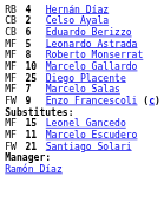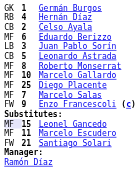 <table style="font-size:90%; margin:0.2em auto;" cellspacing="0" cellpadding="0">
 <tr>
 <th width="25"></th>
 <th width="25"></th>
+</tr>
+<tr>
+<td>GK</td>
+<td><strong>1</strong></td>
+<td> <a href='#'>Germán Burgos</a></td>
+<td></td>
+<td></td>
 </tr>
 <tr>
 <td>RB</td>
 <td><strong>4</strong></td>
 <td> <a href='#'>Hernán Díaz</a></td>
 <td></td>
 <td></td>
 </tr>
 <tr>
 <td>CB</td>
 <td><strong>2</strong></td>
 <td> <a href='#'>Celso Ayala</a></td>
 <td></td>
 <td></td>
 </tr>
 <tr>
-<td>CB</td>
+<td>MF</td>
 <td><strong>6</strong></td>
 <td> <a href='#'>Eduardo Berizzo</a></td>
 </tr>
 <tr>
-<td>MF</td>
+<td>LB</td>
+<td><strong>3</strong></td>
+<td> <a href='#'>Juan Pablo Sorín</a></td>
+<td></td>
+<td></td>
+</tr>
+<tr>
+<td>CB</td>
 <td><strong>5</strong></td>
 <td> <a href='#'>Leonardo Astrada</a></td>
 <td></td>
 <td></td>
 </tr>
 <tr>
 <td>MF</td>
 <td><strong>8</strong></td>
 <td> <a href='#'>Roberto Monserrat</a></td>
 </tr>
 <tr>
 <td>MF</td>
 <td><strong>10</strong></td>
 <td> <a href='#'>Marcelo Gallardo</a></td>
 <td></td>
 <td></td>
 </tr>
 <tr>
 <td>MF</td>
 <td><strong>25</strong></td>
 <td> <a href='#'>Diego Placente</a></td>
 </tr>
 <tr>
 <td>MF</td>
 <td><strong>7</strong></td>
 <td> <a href='#'>Marcelo Salas</a></td>
 </tr>
 <tr>
 <td>FW</td>
 <td><strong>9</strong></td>
 <td> <a href='#'>Enzo Francescoli</a> <strong>(<a href='#'>c</a>)</strong></td>
 <td></td>
 <td></td>
 </tr>
 <tr>
 <td colspan=3><strong>Substitutes:</strong></td>
 </tr>
 <tr>
-<td>MF</td>
+<td style="background: lavender;">MF</td>
 <td><strong>15</strong></td>
 <td> <a href='#'>Leonel Gancedo</a></td>
 <td></td>
 <td></td>
 </tr>
 <tr>
 <td>MF</td>
 <td><strong>11</strong></td>
 <td> <a href='#'>Marcelo Escudero</a></td>
 <td></td>
 <td></td>
 </tr>
 <tr>
 <td>FW</td>
 <td><strong>21</strong></td>
 <td> <a href='#'>Santiago Solari</a></td>
 <td></td>
 <td></td>
 </tr>
 <tr>
 <td colspan=3><strong>Manager:</strong></td>
 </tr>
 <tr>
 <td colspan=4> <a href='#'>Ramón Díaz</a></td>
 </tr>
 </table>
